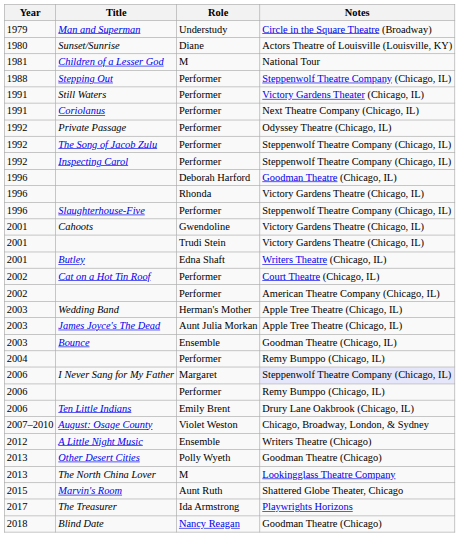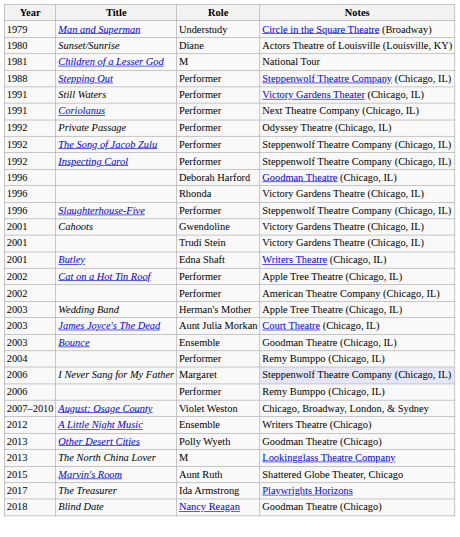 <table class="wikitable sortable">
 <tr>
 <th>Year</th>
 <th>Title</th>
 <th>Role</th>
 <th class="unsortable">Notes</th>
 </tr>
 <tr>
 <td>1979</td>
 <td><em><a href='#'>Man and Superman</a></em></td>
 <td>Understudy</td>
 <td><a href='#'>Circle in the Square Theatre</a> (Broadway)</td>
 </tr>
 <tr>
 <td>1980</td>
 <td><em>Sunset/Sunrise</em></td>
 <td>Diane</td>
 <td>Actors Theatre of Louisville (Louisville, KY)</td>
 </tr>
 <tr>
 <td>1981</td>
 <td><em><a href='#'>Children of a Lesser God</a></em></td>
 <td>M</td>
 <td>National Tour</td>
 </tr>
 <tr>
 <td>1988</td>
 <td><em><a href='#'>Stepping Out</a></em></td>
 <td>Performer</td>
 <td><a href='#'>Steppenwolf Theatre Company</a> (Chicago, IL)</td>
 </tr>
 <tr>
 <td>1991</td>
 <td><em>Still Waters</em></td>
 <td>Performer</td>
 <td><a href='#'>Victory Gardens Theater</a> (Chicago, IL)</td>
 </tr>
 <tr>
 <td>1991</td>
 <td><em><a href='#'>Coriolanus</a></em></td>
 <td>Performer</td>
 <td>Next Theatre Company (Chicago, IL)</td>
 </tr>
 <tr>
 <td>1992</td>
 <td><em>Private Passage</em></td>
 <td>Performer</td>
 <td>Odyssey Theatre (Chicago, IL)</td>
 </tr>
 <tr>
 <td>1992</td>
 <td><em><a href='#'>The Song of Jacob Zulu</a></em></td>
 <td>Performer</td>
 <td>Steppenwolf Theatre Company (Chicago, IL)</td>
 </tr>
 <tr>
 <td>1992</td>
 <td><em><a href='#'>Inspecting Carol</a></em></td>
 <td>Performer</td>
 <td>Steppenwolf Theatre Company (Chicago, IL)</td>
 </tr>
 <tr>
 <td>1996</td>
 <td><em></em></td>
 <td>Deborah Harford</td>
 <td><a href='#'>Goodman Theatre</a> (Chicago, IL)</td>
 </tr>
 <tr>
 <td>1996</td>
 <td><em></em></td>
 <td>Rhonda</td>
 <td>Victory Gardens Theatre (Chicago, IL)</td>
 </tr>
 <tr>
 <td>1996</td>
 <td><em><a href='#'>Slaughterhouse-Five</a></em></td>
 <td>Performer</td>
 <td>Steppenwolf Theatre Company (Chicago, IL)</td>
 </tr>
 <tr>
 <td>2001</td>
 <td><em>Cahoots</em></td>
 <td>Gwendoline</td>
 <td>Victory Gardens Theatre (Chicago, IL)</td>
 </tr>
 <tr>
 <td>2001</td>
 <td><em></em></td>
 <td>Trudi Stein</td>
 <td>Victory Gardens Theatre (Chicago, IL)</td>
 </tr>
 <tr>
 <td>2001</td>
 <td><em><a href='#'>Butley</a></em></td>
 <td>Edna Shaft</td>
 <td><a href='#'>Writers Theatre</a> (Chicago, IL)</td>
 </tr>
 <tr>
 <td>2002</td>
 <td><em><a href='#'>Cat on a Hot Tin Roof</a></em></td>
 <td>Performer</td>
-<td><a href='#'>Court Theatre</a> (Chicago, IL)</td>
+<td>Apple Tree Theatre (Chicago, IL)</td>
 </tr>
 <tr>
 <td>2002</td>
 <td><em></em></td>
 <td>Performer</td>
 <td>American Theatre Company (Chicago, IL)</td>
 </tr>
 <tr>
 <td>2003</td>
 <td><em>Wedding Band</em></td>
 <td>Herman's Mother</td>
 <td>Apple Tree Theatre (Chicago, IL)</td>
 </tr>
 <tr>
 <td>2003</td>
 <td><em><a href='#'>James Joyce's The Dead</a></em></td>
 <td>Aunt Julia Morkan</td>
-<td>Apple Tree Theatre (Chicago, IL)</td>
+<td><a href='#'>Court Theatre</a> (Chicago, IL)</td>
 </tr>
 <tr>
 <td>2003</td>
 <td><em><a href='#'>Bounce</a></em></td>
 <td>Ensemble</td>
 <td>Goodman Theatre (Chicago, IL)</td>
 </tr>
 <tr>
 <td>2004</td>
 <td><em></em></td>
 <td>Performer</td>
 <td>Remy Bumppo (Chicago, IL)</td>
 </tr>
 <tr>
 <td>2006</td>
 <td><em>I Never Sang for My Father</em></td>
 <td>Margaret</td>
 <td style="background: lavender;">Steppenwolf Theatre Company (Chicago, IL)</td>
 </tr>
 <tr>
 <td>2006</td>
 <td><em></em></td>
 <td>Performer</td>
 <td>Remy Bumppo (Chicago, IL)</td>
-</tr>
-<tr>
-<td>2006</td>
-<td><em><a href='#'>Ten Little Indians</a></em></td>
-<td>Emily Brent</td>
-<td>Drury Lane Oakbrook (Chicago, IL)</td>
 </tr>
 <tr>
 <td>2007–2010</td>
 <td><em><a href='#'>August: Osage County</a></em></td>
 <td>Violet Weston</td>
 <td>Chicago, Broadway, London, & Sydney</td>
 </tr>
 <tr>
 <td>2012</td>
 <td><em><a href='#'>A Little Night Music</a></em></td>
 <td>Ensemble</td>
 <td>Writers Theatre (Chicago)</td>
 </tr>
 <tr>
 <td>2013</td>
 <td><em><a href='#'>Other Desert Cities</a></em></td>
 <td>Polly Wyeth</td>
 <td>Goodman Theatre (Chicago)</td>
 </tr>
 <tr>
 <td>2013</td>
 <td><em>The North China Lover</em></td>
 <td>M</td>
 <td><a href='#'>Lookingglass Theatre Company</a></td>
 </tr>
 <tr>
 <td>2015</td>
 <td><em><a href='#'>Marvin's Room</a></em></td>
 <td>Aunt Ruth</td>
 <td>Shattered Globe Theater, Chicago</td>
 </tr>
 <tr>
 <td>2017</td>
 <td><em>The Treasurer</em></td>
 <td>Ida Armstrong</td>
 <td><a href='#'>Playwrights Horizons</a></td>
 </tr>
 <tr>
 <td>2018</td>
 <td><em>Blind Date</em></td>
 <td><a href='#'>Nancy Reagan</a></td>
 <td>Goodman Theatre (Chicago)</td>
 </tr>
 </table>
